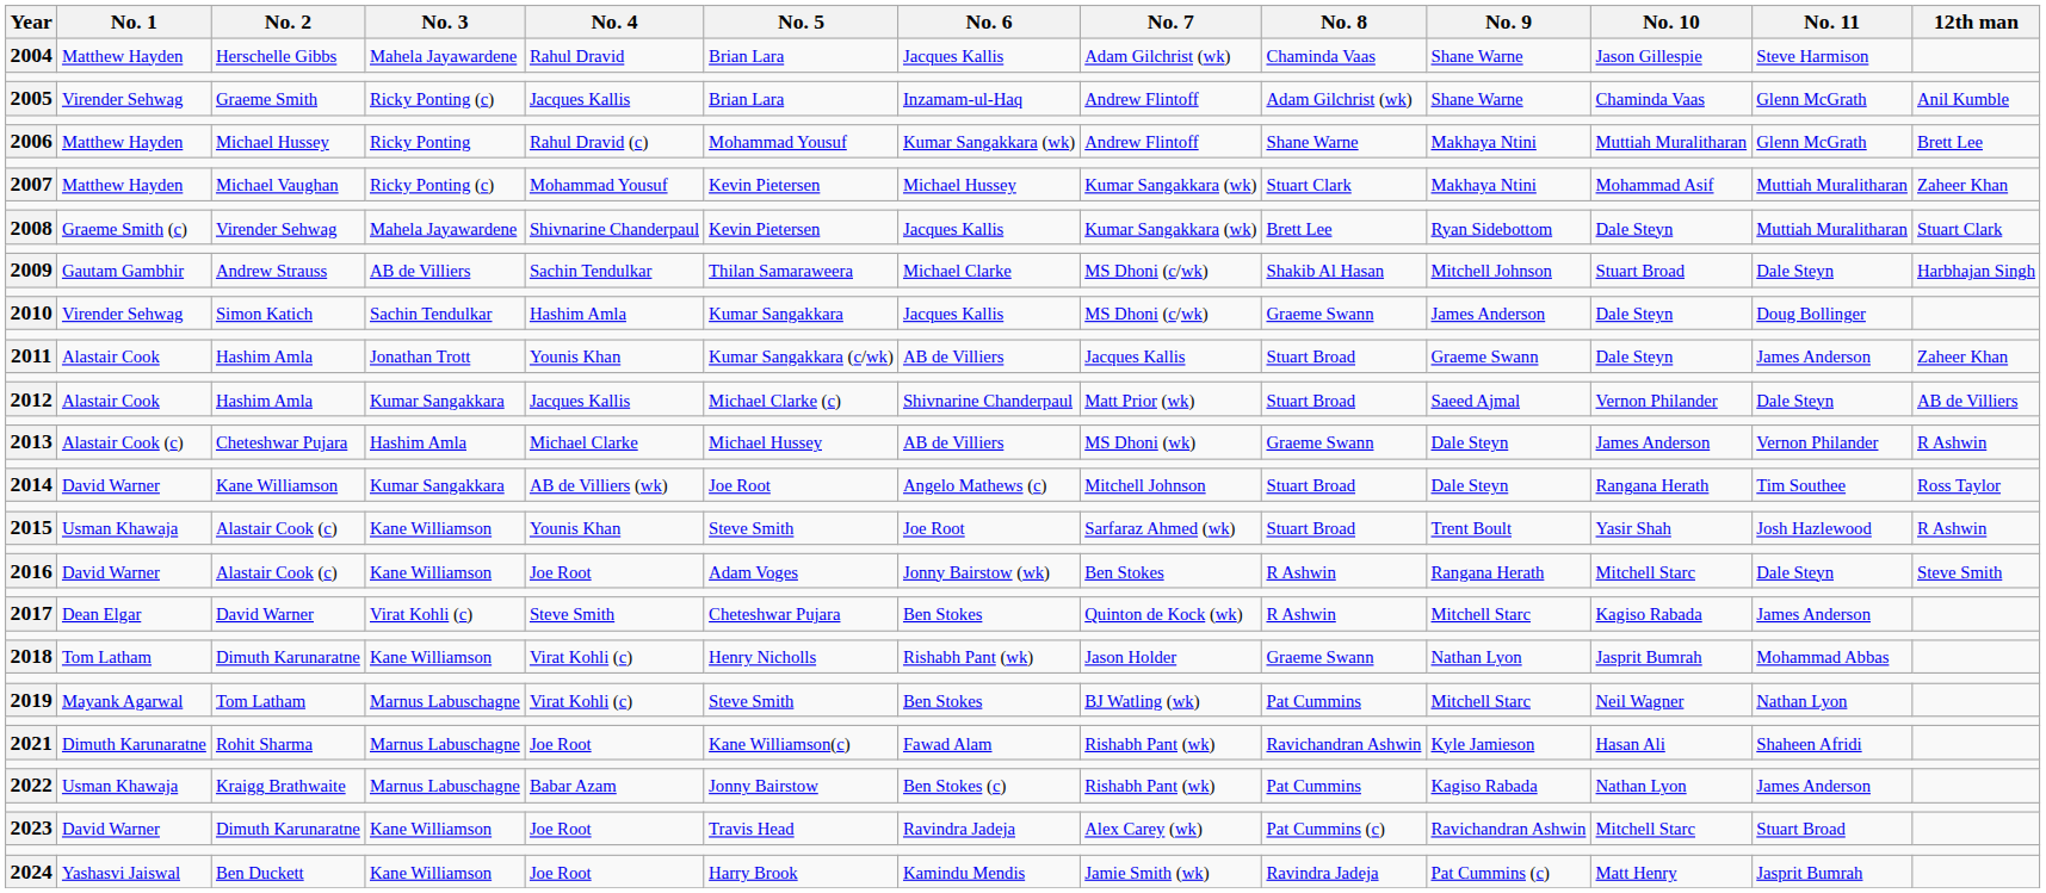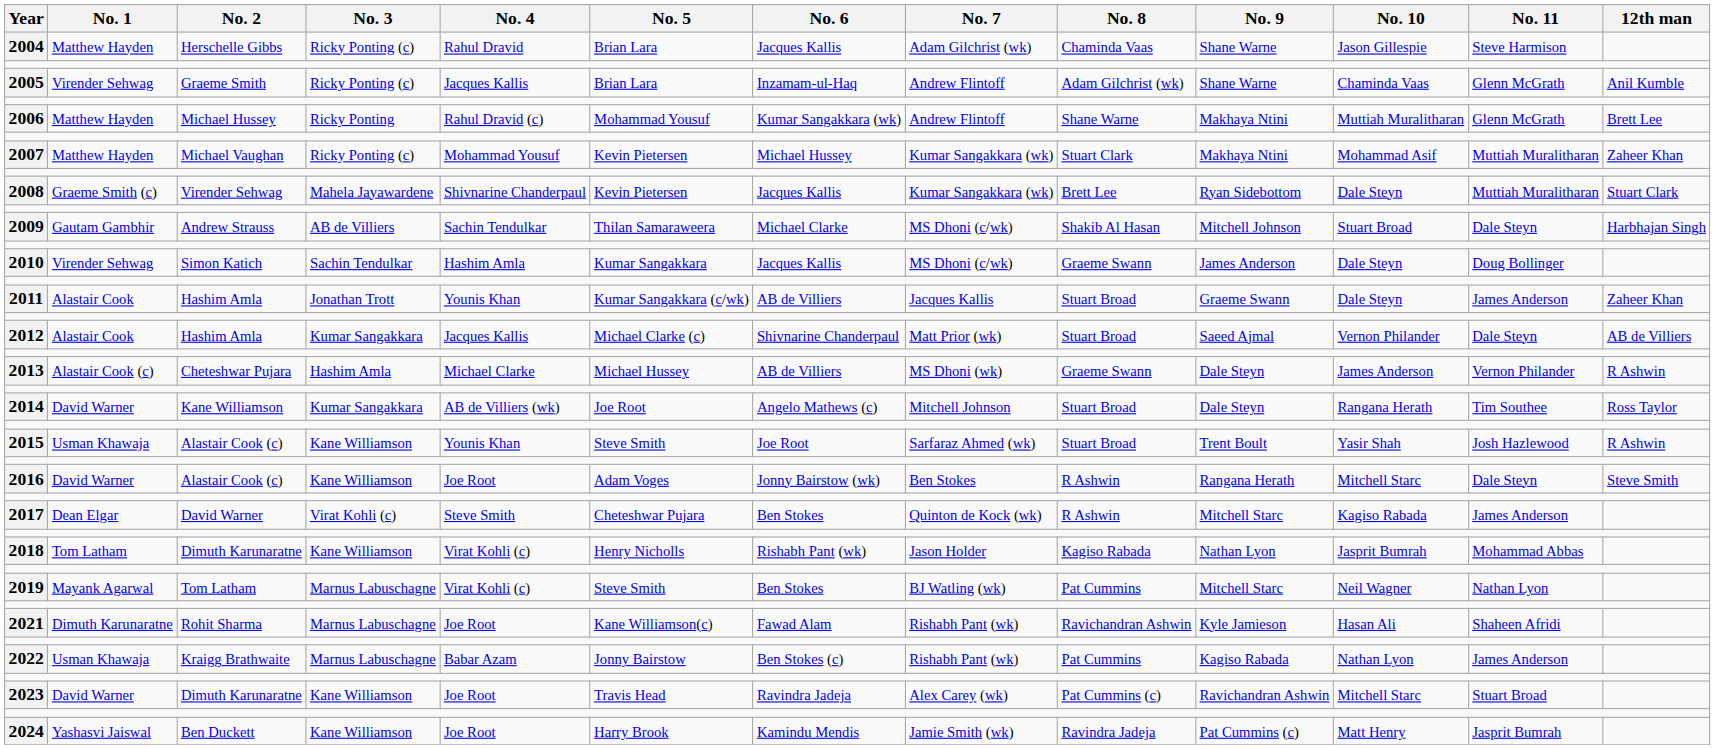 <table class="wikitable">
 <tr>
 <th>Year</th>
 <th>No. 1</th>
 <th>No. 2</th>
 <th>No. 3</th>
 <th>No. 4</th>
 <th>No. 5</th>
 <th>No. 6</th>
 <th>No. 7</th>
 <th>No. 8</th>
 <th>No. 9</th>
 <th>No. 10</th>
 <th>No. 11</th>
 <th>12th man</th>
 </tr>
 <tr>
 <th>2004</th>
 <td><small> <a href='#'>Matthew Hayden</a></small></td>
 <td><small> <a href='#'>Herschelle Gibbs</a></small></td>
-<td><small> <a href='#'>Mahela Jayawardene</a></small></td>
+<td><small> <a href='#'>Ricky Ponting</a> (<a href='#'>c</a>)</small></td>
 <td><small> <a href='#'>Rahul Dravid</a></small></td>
 <td><small> <a href='#'>Brian Lara</a></small></td>
 <td><small> <a href='#'>Jacques Kallis</a></small></td>
 <td><small> <a href='#'>Adam Gilchrist</a> (<a href='#'>wk</a>)</small></td>
 <td><small> <a href='#'>Chaminda Vaas</a></small></td>
 <td><small> <a href='#'>Shane Warne</a></small></td>
 <td><small> <a href='#'>Jason Gillespie</a></small></td>
 <td><small> <a href='#'>Steve Harmison</a></small></td>
 <td></td>
 </tr>
 <tr>
 <td colspan="13"></td>
 </tr>
 <tr>
 <th>2005</th>
 <td><small> <a href='#'>Virender Sehwag</a></small></td>
 <td><small> <a href='#'>Graeme Smith</a></small></td>
 <td><small> <a href='#'>Ricky Ponting</a> (<a href='#'>c</a>)</small></td>
 <td><small> <a href='#'>Jacques Kallis</a></small></td>
 <td><small> <a href='#'>Brian Lara</a></small></td>
 <td><small> <a href='#'>Inzamam-ul-Haq</a></small></td>
 <td><small> <a href='#'>Andrew Flintoff</a></small></td>
 <td><small> <a href='#'>Adam Gilchrist</a> (<a href='#'>wk</a>)</small></td>
 <td><small> <a href='#'>Shane Warne</a></small></td>
 <td><small> <a href='#'>Chaminda Vaas</a></small></td>
 <td><small> <a href='#'>Glenn McGrath</a></small></td>
 <td><small> <a href='#'>Anil Kumble</a></small></td>
 </tr>
 <tr>
 <td colspan="13"></td>
 </tr>
 <tr>
 <th>2006</th>
 <td><small> <a href='#'>Matthew Hayden</a></small></td>
 <td><small> <a href='#'>Michael Hussey</a></small></td>
 <td><small> <a href='#'>Ricky Ponting</a></small></td>
 <td><small> <a href='#'>Rahul Dravid</a> (<a href='#'>c</a>)</small></td>
 <td><small> <a href='#'>Mohammad Yousuf</a></small></td>
 <td><small> <a href='#'>Kumar Sangakkara</a> (<a href='#'>wk</a>)</small></td>
 <td><small> <a href='#'>Andrew Flintoff</a></small></td>
 <td><small> <a href='#'>Shane Warne</a></small></td>
 <td><small> <a href='#'>Makhaya Ntini</a></small></td>
 <td><small> <a href='#'>Muttiah Muralitharan</a></small></td>
 <td><small> <a href='#'>Glenn McGrath</a></small></td>
 <td><small> <a href='#'>Brett Lee</a></small></td>
 </tr>
 <tr>
 <td colspan="13"></td>
 </tr>
 <tr>
 <th>2007</th>
 <td><small> <a href='#'>Matthew Hayden</a></small></td>
 <td><small> <a href='#'>Michael Vaughan</a></small></td>
 <td><small> <a href='#'>Ricky Ponting</a> (<a href='#'>c</a>)</small></td>
 <td><small> <a href='#'>Mohammad Yousuf</a></small></td>
 <td><small> <a href='#'>Kevin Pietersen</a></small></td>
 <td><small> <a href='#'>Michael Hussey</a></small></td>
 <td><small> <a href='#'>Kumar Sangakkara</a> (<a href='#'>wk</a>)</small></td>
 <td><small> <a href='#'>Stuart Clark</a></small></td>
 <td><small> <a href='#'>Makhaya Ntini</a></small></td>
 <td><small> <a href='#'>Mohammad Asif</a></small></td>
 <td><small> <a href='#'>Muttiah Muralitharan</a></small></td>
 <td><small> <a href='#'>Zaheer Khan</a></small></td>
 </tr>
 <tr>
 <td colspan="13"></td>
 </tr>
 <tr>
 <th>2008</th>
 <td><small> <a href='#'>Graeme Smith</a> (<a href='#'>c</a>)</small></td>
 <td><small> <a href='#'>Virender Sehwag</a></small></td>
 <td><small> <a href='#'>Mahela Jayawardene</a></small></td>
 <td><small> <a href='#'>Shivnarine Chanderpaul</a></small></td>
 <td><small> <a href='#'>Kevin Pietersen</a></small></td>
 <td><small> <a href='#'>Jacques Kallis</a></small></td>
 <td><small> <a href='#'>Kumar Sangakkara</a> (<a href='#'>wk</a>)</small></td>
 <td><small> <a href='#'>Brett Lee</a></small></td>
 <td><small> <a href='#'>Ryan Sidebottom</a></small></td>
 <td><small> <a href='#'>Dale Steyn</a></small></td>
 <td><small> <a href='#'>Muttiah Muralitharan</a></small></td>
 <td><small> <a href='#'>Stuart Clark</a></small></td>
 </tr>
 <tr>
 <td colspan="13"></td>
 </tr>
 <tr>
 <th>2009</th>
 <td><small> <a href='#'>Gautam Gambhir</a></small></td>
 <td><small> <a href='#'>Andrew Strauss</a></small></td>
 <td><small> <a href='#'>AB de Villiers</a></small></td>
 <td><small> <a href='#'>Sachin Tendulkar</a></small></td>
 <td><small> <a href='#'>Thilan Samaraweera</a></small></td>
 <td><small> <a href='#'>Michael Clarke</a></small></td>
 <td><small> <a href='#'>MS Dhoni</a> (<a href='#'>c</a>/<a href='#'>wk</a>)</small></td>
 <td><small> <a href='#'>Shakib Al Hasan</a></small></td>
 <td><small> <a href='#'>Mitchell Johnson</a></small></td>
 <td><small> <a href='#'>Stuart Broad</a></small></td>
 <td><small> <a href='#'>Dale Steyn</a></small></td>
 <td><small> <a href='#'>Harbhajan Singh</a></small></td>
 </tr>
 <tr>
 <td colspan="13"></td>
 </tr>
 <tr>
 <th>2010</th>
 <td><small> <a href='#'>Virender Sehwag</a></small></td>
 <td><small> <a href='#'>Simon Katich</a></small></td>
 <td><small> <a href='#'>Sachin Tendulkar</a></small></td>
 <td><small> <a href='#'>Hashim Amla</a></small></td>
 <td><small> <a href='#'>Kumar Sangakkara</a></small></td>
 <td><small> <a href='#'>Jacques Kallis</a></small></td>
 <td><small> <a href='#'>MS Dhoni</a> (<a href='#'>c</a>/<a href='#'>wk</a>)</small></td>
 <td><small> <a href='#'>Graeme Swann</a></small></td>
 <td><small> <a href='#'>James Anderson</a></small></td>
 <td><small> <a href='#'>Dale Steyn</a></small></td>
 <td><small> <a href='#'>Doug Bollinger</a></small></td>
 <td></td>
 </tr>
 <tr>
 <td colspan="13"></td>
 </tr>
 <tr>
 <th>2011</th>
 <td><small> <a href='#'>Alastair Cook</a></small></td>
 <td><small> <a href='#'>Hashim Amla</a></small></td>
 <td><small> <a href='#'>Jonathan Trott</a></small></td>
 <td><small> <a href='#'>Younis Khan</a></small></td>
 <td><small> <a href='#'>Kumar Sangakkara</a> (<a href='#'>c</a>/<a href='#'>wk</a>)</small></td>
 <td><small> <a href='#'>AB de Villiers</a></small></td>
 <td><small> <a href='#'>Jacques Kallis</a></small></td>
 <td><small> <a href='#'>Stuart Broad</a></small></td>
 <td><small> <a href='#'>Graeme Swann</a></small></td>
 <td><small> <a href='#'>Dale Steyn</a></small></td>
 <td><small> <a href='#'>James Anderson</a></small></td>
 <td><small> <a href='#'>Zaheer Khan</a></small></td>
 </tr>
 <tr>
 <td colspan="13"></td>
 </tr>
 <tr>
 <th>2012</th>
 <td><small> <a href='#'>Alastair Cook</a></small></td>
 <td><small> <a href='#'>Hashim Amla</a></small></td>
 <td><small> <a href='#'>Kumar Sangakkara</a></small></td>
 <td><small> <a href='#'>Jacques Kallis</a></small></td>
 <td><small> <a href='#'>Michael Clarke</a> (<a href='#'>c</a>)</small></td>
 <td><small> <a href='#'>Shivnarine Chanderpaul</a></small></td>
 <td><small> <a href='#'>Matt Prior</a> (<a href='#'>wk</a>)</small></td>
 <td><small> <a href='#'>Stuart Broad</a></small></td>
 <td><small> <a href='#'>Saeed Ajmal</a></small></td>
 <td><small> <a href='#'>Vernon Philander</a></small></td>
 <td><small> <a href='#'>Dale Steyn</a></small></td>
 <td><small> <a href='#'>AB de Villiers</a></small></td>
 </tr>
 <tr>
 <td colspan="13"></td>
 </tr>
 <tr>
 <th>2013</th>
 <td><small> <a href='#'>Alastair Cook</a> (<a href='#'>c</a>)</small></td>
 <td><small> <a href='#'>Cheteshwar Pujara</a></small></td>
 <td><small> <a href='#'>Hashim Amla</a></small></td>
 <td><small> <a href='#'>Michael Clarke</a></small></td>
 <td><small> <a href='#'>Michael Hussey</a></small></td>
 <td><small> <a href='#'>AB de Villiers</a></small></td>
 <td><small> <a href='#'>MS Dhoni</a> (<a href='#'>wk</a>)</small></td>
 <td><small> <a href='#'>Graeme Swann</a></small></td>
 <td><small> <a href='#'>Dale Steyn</a></small></td>
 <td><small> <a href='#'>James Anderson</a></small></td>
 <td><small> <a href='#'>Vernon Philander</a></small></td>
 <td><small> <a href='#'>R Ashwin</a></small></td>
 </tr>
 <tr>
 <td colspan="13"></td>
 </tr>
 <tr>
 <th>2014</th>
 <td><small> <a href='#'>David Warner</a></small></td>
 <td><small> <a href='#'>Kane Williamson</a></small></td>
 <td><small> <a href='#'>Kumar Sangakkara</a></small></td>
 <td><small> <a href='#'>AB de Villiers</a> (<a href='#'>wk</a>)</small></td>
 <td><small> <a href='#'>Joe Root</a></small></td>
 <td><small> <a href='#'>Angelo Mathews</a> (<a href='#'>c</a>)</small></td>
 <td><small> <a href='#'>Mitchell Johnson</a></small></td>
 <td><small> <a href='#'>Stuart Broad</a></small></td>
 <td><small> <a href='#'>Dale Steyn</a></small></td>
 <td><small> <a href='#'>Rangana Herath</a></small></td>
 <td><small> <a href='#'>Tim Southee</a></small></td>
 <td><small> <a href='#'>Ross Taylor</a></small></td>
 </tr>
 <tr>
 <td colspan="13"></td>
 </tr>
 <tr>
 <th>2015</th>
 <td><small> <a href='#'>Usman Khawaja</a></small></td>
 <td><small> <a href='#'>Alastair Cook</a> (<a href='#'>c</a>)</small></td>
 <td><small> <a href='#'>Kane Williamson</a></small></td>
 <td><small> <a href='#'>Younis Khan</a></small></td>
 <td><small> <a href='#'>Steve Smith</a></small></td>
 <td><small> <a href='#'>Joe Root</a></small></td>
 <td><small> <a href='#'>Sarfaraz Ahmed</a> (<a href='#'>wk</a>)</small></td>
 <td><small> <a href='#'>Stuart Broad</a></small></td>
 <td><small> <a href='#'>Trent Boult</a></small></td>
 <td><small> <a href='#'>Yasir Shah</a></small></td>
 <td><small> <a href='#'>Josh Hazlewood</a></small></td>
 <td><small> <a href='#'>R Ashwin</a></small></td>
 </tr>
 <tr>
 <td colspan="13"></td>
 </tr>
 <tr>
 <th>2016</th>
 <td><small> <a href='#'>David Warner</a></small></td>
 <td><small> <a href='#'>Alastair Cook</a> (<a href='#'>c</a>)</small></td>
 <td><small> <a href='#'>Kane Williamson</a></small></td>
 <td><small> <a href='#'>Joe Root</a></small></td>
 <td><small> <a href='#'>Adam Voges</a></small></td>
 <td><small> <a href='#'>Jonny Bairstow</a> (<a href='#'>wk</a>)</small></td>
 <td><small> <a href='#'>Ben Stokes</a></small></td>
 <td><small> <a href='#'>R Ashwin</a></small></td>
 <td><small> <a href='#'>Rangana Herath</a></small></td>
 <td><small> <a href='#'>Mitchell Starc</a></small></td>
 <td><small> <a href='#'>Dale Steyn</a></small></td>
 <td><small> <a href='#'>Steve Smith</a></small></td>
 </tr>
 <tr>
 <td colspan="13"></td>
 </tr>
 <tr>
 <th>2017</th>
 <td><small> <a href='#'>Dean Elgar</a></small></td>
 <td><small> <a href='#'>David Warner</a></small></td>
 <td><small> <a href='#'>Virat Kohli</a> (<a href='#'>c</a>)</small></td>
 <td><small> <a href='#'>Steve Smith</a></small></td>
 <td><small> <a href='#'>Cheteshwar Pujara</a></small></td>
 <td><small> <a href='#'>Ben Stokes</a></small></td>
 <td><small> <a href='#'>Quinton de Kock</a> (<a href='#'>wk</a>)</small></td>
 <td><small> <a href='#'>R Ashwin</a></small></td>
 <td><small> <a href='#'>Mitchell Starc</a></small></td>
 <td><small> <a href='#'>Kagiso Rabada</a></small></td>
 <td><small> <a href='#'>James Anderson</a></small></td>
 <td></td>
 </tr>
 <tr>
 <td colspan="13"></td>
 </tr>
 <tr>
 <th>2018</th>
 <td><small> <a href='#'>Tom Latham</a></small></td>
 <td><small> <a href='#'>Dimuth Karunaratne</a></small></td>
 <td><small> <a href='#'>Kane Williamson</a></small></td>
 <td><small> <a href='#'>Virat Kohli</a> (<a href='#'>c</a>)</small></td>
 <td><small> <a href='#'>Henry Nicholls</a></small></td>
 <td><small> <a href='#'>Rishabh Pant</a> (<a href='#'>wk</a>)</small></td>
 <td><small> <a href='#'>Jason Holder</a></small></td>
-<td><small> <a href='#'>Graeme Swann</a></small></td>
+<td><small> <a href='#'>Kagiso Rabada</a></small></td>
 <td><small> <a href='#'>Nathan Lyon</a></small></td>
 <td><small> <a href='#'>Jasprit Bumrah</a></small></td>
 <td><small> <a href='#'>Mohammad Abbas</a></small></td>
 <td></td>
 </tr>
 <tr>
 <td colspan="13"></td>
 </tr>
 <tr>
 <th>2019</th>
 <td><small> <a href='#'>Mayank Agarwal</a></small></td>
 <td><small> <a href='#'>Tom Latham</a></small></td>
 <td><small> <a href='#'>Marnus Labuschagne</a></small></td>
 <td><small> <a href='#'>Virat Kohli</a> (<a href='#'>c</a>)</small></td>
 <td><small> <a href='#'>Steve Smith</a></small></td>
 <td><small> <a href='#'>Ben Stokes</a></small></td>
 <td><small> <a href='#'>BJ Watling</a> (<a href='#'>wk</a>)</small></td>
 <td><small> <a href='#'>Pat Cummins</a></small></td>
 <td><small> <a href='#'>Mitchell Starc</a></small></td>
 <td><small> <a href='#'>Neil Wagner</a></small></td>
 <td><small> <a href='#'>Nathan Lyon</a></small></td>
 <td></td>
 </tr>
 <tr>
 <td colspan="13"></td>
 </tr>
 <tr>
 <th>2021</th>
 <td><small> <a href='#'>Dimuth Karunaratne</a></small></td>
 <td><small> <a href='#'>Rohit Sharma</a></small></td>
 <td><small> <a href='#'>Marnus Labuschagne</a></small></td>
 <td><small> <a href='#'>Joe Root</a></small></td>
 <td><small> <a href='#'>Kane Williamson</a>(<a href='#'>c</a>)</small></td>
 <td><small> <a href='#'>Fawad Alam</a></small></td>
 <td><small> <a href='#'>Rishabh Pant</a> (<a href='#'>wk</a>)</small></td>
 <td><small> <a href='#'>Ravichandran Ashwin</a></small></td>
 <td><small> <a href='#'>Kyle Jamieson</a></small></td>
 <td><small> <a href='#'>Hasan Ali</a></small></td>
 <td><small> <a href='#'>Shaheen Afridi</a></small></td>
 <td></td>
 </tr>
 <tr>
 <td colspan="13"></td>
 </tr>
 <tr>
 <th>2022</th>
 <td><small> <a href='#'>Usman Khawaja</a></small></td>
 <td><small> <a href='#'>Kraigg Brathwaite</a></small></td>
 <td><small> <a href='#'>Marnus Labuschagne</a></small></td>
 <td><small> <a href='#'>Babar Azam</a></small></td>
 <td><small> <a href='#'>Jonny Bairstow</a> </small></td>
 <td><small> <a href='#'>Ben Stokes</a> (<a href='#'>c</a>)</small></td>
 <td><small> <a href='#'>Rishabh Pant</a> (<a href='#'>wk</a>)</small></td>
 <td><small> <a href='#'>Pat Cummins</a></small></td>
 <td><small> <a href='#'>Kagiso Rabada</a></small></td>
 <td><small> <a href='#'>Nathan Lyon</a></small></td>
 <td><small> <a href='#'>James Anderson</a></small></td>
 <td></td>
 </tr>
 <tr>
 <td colspan="13"></td>
 </tr>
 <tr>
 <th>2023</th>
 <td><small> <a href='#'>David Warner</a></small></td>
 <td><small> <a href='#'>Dimuth Karunaratne</a></small></td>
 <td><small> <a href='#'>Kane Williamson</a></small></td>
 <td><small> <a href='#'>Joe Root</a></small></td>
 <td><small> <a href='#'>Travis Head</a></small></td>
 <td><small> <a href='#'>Ravindra Jadeja</a></small></td>
 <td><small> <a href='#'>Alex Carey</a> (<a href='#'>wk</a>)</small></td>
 <td><small> <a href='#'>Pat Cummins</a> (<a href='#'>c</a>)</small></td>
 <td><small> <a href='#'>Ravichandran Ashwin</a></small></td>
 <td><small> <a href='#'>Mitchell Starc</a></small></td>
 <td><small> <a href='#'>Stuart Broad</a></small></td>
 <td></td>
 </tr>
 <tr>
 <td colspan="13"></td>
 </tr>
 <tr>
 <th>2024</th>
 <td><small> <a href='#'>Yashasvi Jaiswal</a></small></td>
 <td><small> <a href='#'>Ben Duckett</a></small></td>
 <td><small> <a href='#'>Kane Williamson</a></small></td>
 <td><small> <a href='#'>Joe Root</a></small></td>
 <td><small> <a href='#'>Harry Brook</a></small></td>
 <td><small> <a href='#'>Kamindu Mendis</a></small></td>
 <td><small> <a href='#'>Jamie Smith</a> (<a href='#'>wk</a>)</small></td>
 <td><small> <a href='#'>Ravindra Jadeja</a></small></td>
 <td><small> <a href='#'>Pat Cummins</a> (<a href='#'>c</a>)</small></td>
 <td><small> <a href='#'>Matt Henry</a></small></td>
 <td><small> <a href='#'>Jasprit Bumrah</a></small></td>
 <td></td>
 </tr>
 </table>
